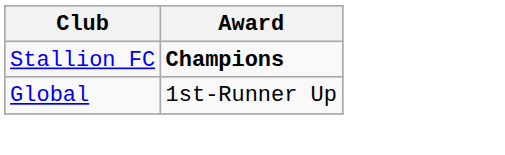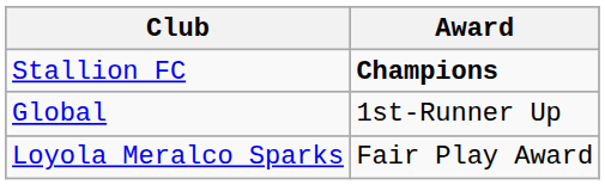 <table class="wikitable" style="text-align:center; float:left; margin-right:1em">
 <tr>
 <th>Club</th>
 <th>Award</th>
 </tr>
 <tr>
 <td align="left"><a href='#'>Stallion FC</a></td>
 <td align="left"><strong>Champions</strong></td>
 </tr>
 <tr>
 <td align="left"><a href='#'>Global</a></td>
 <td align="left">1st-Runner Up</td>
 </tr>
+<tr>
+<td align="left"><a href='#'>Loyola Meralco Sparks</a></td>
+<td align="left">Fair Play Award</td>
+</tr>
 </table>
